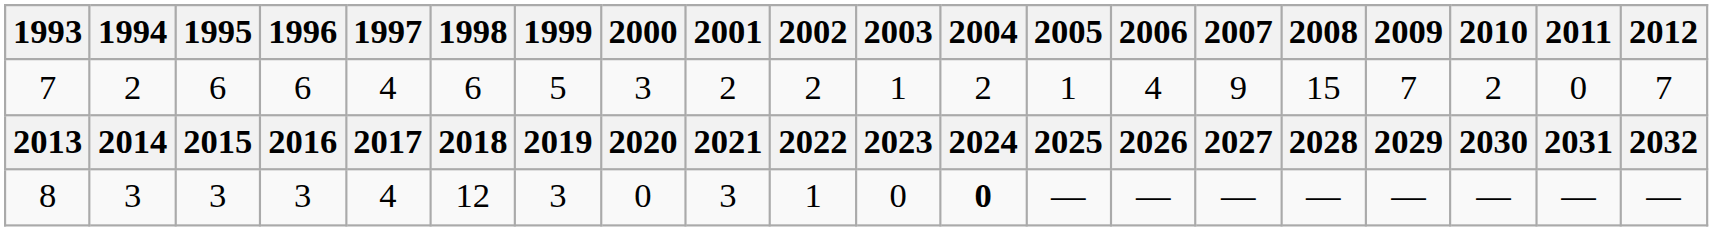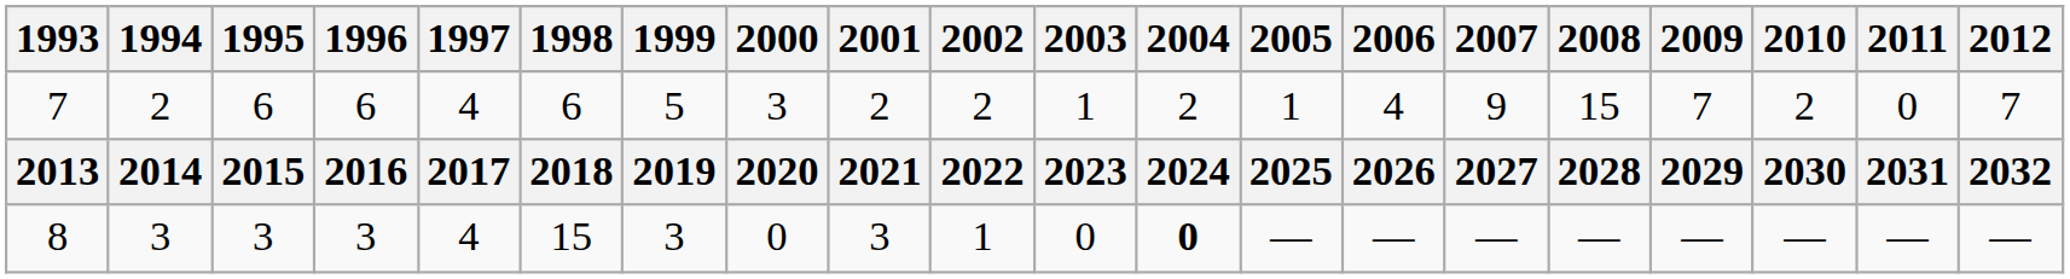 <table class="wikitable">
 <tr style="background:#ccc; text-align:center;">
 <th>1993</th>
 <th>1994</th>
 <th>1995</th>
 <th>1996</th>
 <th>1997</th>
 <th>1998</th>
 <th>1999</th>
 <th>2000</th>
 <th>2001</th>
 <th>2002</th>
 <th>2003</th>
 <th>2004</th>
 <th>2005</th>
 <th>2006</th>
 <th>2007</th>
 <th>2008</th>
 <th>2009</th>
 <th>2010</th>
 <th>2011</th>
 <th>2012</th>
 </tr>
 <tr>
 <td style=text-align:center>7</td>
 <td style=text-align:center>2</td>
 <td style=text-align:center>6</td>
 <td style=text-align:center>6</td>
 <td style=text-align:center>4</td>
 <td style=text-align:center>6</td>
 <td style=text-align:center>5</td>
 <td style=text-align:center>3</td>
 <td style=text-align:center>2</td>
 <td style=text-align:center>2</td>
 <td style=text-align:center>1</td>
 <td style=text-align:center>2</td>
 <td style=text-align:center>1</td>
 <td style=text-align:center>4</td>
 <td style=text-align:center>9</td>
 <td style=text-align:center>15</td>
 <td style=text-align:center>7</td>
 <td style=text-align:center>2</td>
 <td style=text-align:center>0</td>
 <td style=text-align:center>7</td>
 </tr>
 <tr>
 <th>2013</th>
 <th>2014</th>
 <th>2015</th>
 <th>2016</th>
 <th>2017</th>
 <th>2018</th>
 <th>2019</th>
 <th>2020</th>
 <th>2021</th>
 <th>2022</th>
 <th>2023</th>
 <th>2024</th>
 <th>2025</th>
 <th>2026</th>
 <th>2027</th>
 <th>2028</th>
 <th>2029</th>
 <th>2030</th>
 <th>2031</th>
 <th>2032</th>
 </tr>
 <tr>
 <td style=text-align:center>8</td>
 <td style=text-align:center>3</td>
 <td style=text-align:center>3</td>
 <td style=text-align:center>3</td>
 <td style=text-align:center>4</td>
-<td style=text-align:center>12</td>
+<td style=text-align:center>15</td>
 <td style=text-align:center>3</td>
 <td style=text-align:center>0</td>
 <td style=text-align:center>3</td>
 <td style=text-align:center>1</td>
 <td style=text-align:center>0</td>
 <td style=text-align:center><strong>0</strong></td>
 <td style=text-align:center>—</td>
 <td style=text-align:center>—</td>
 <td style=text-align:center>—</td>
 <td style=text-align:center>—</td>
 <td style=text-align:center>—</td>
 <td style=text-align:center>—</td>
 <td style=text-align:center>—</td>
 <td style=text-align:center>—</td>
 </tr>
 </table>
